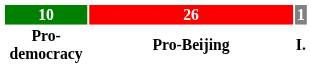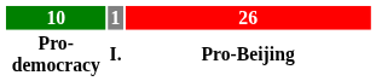 <table style="width:50%; text-align:center;">
 <tr style="color:white;">
 <td style="background:green; width:27.8%;"><strong>10</strong></td>
+<td style="background:grey; width:2.70%;"><strong>1</strong></td>
 <td style="background:red; width:72.2%;"><strong>26</strong></td>
-<td style="background:grey; width:2.70%;"><strong>1</strong></td>
 </tr>
 <tr>
 <td><span><strong>Pro-democracy</strong></span></td>
+<td><span><strong>I.</strong></span></td>
 <td><span><strong>Pro-Beijing</strong></span></td>
-<td><span><strong>I.</strong></span></td>
 </tr>
 </table>
